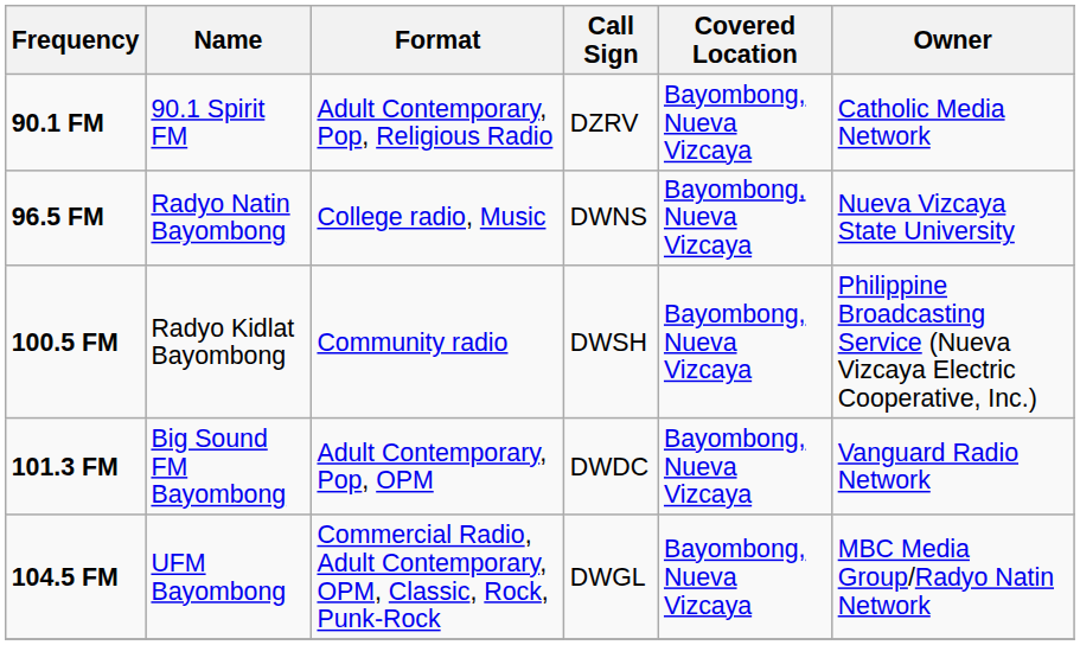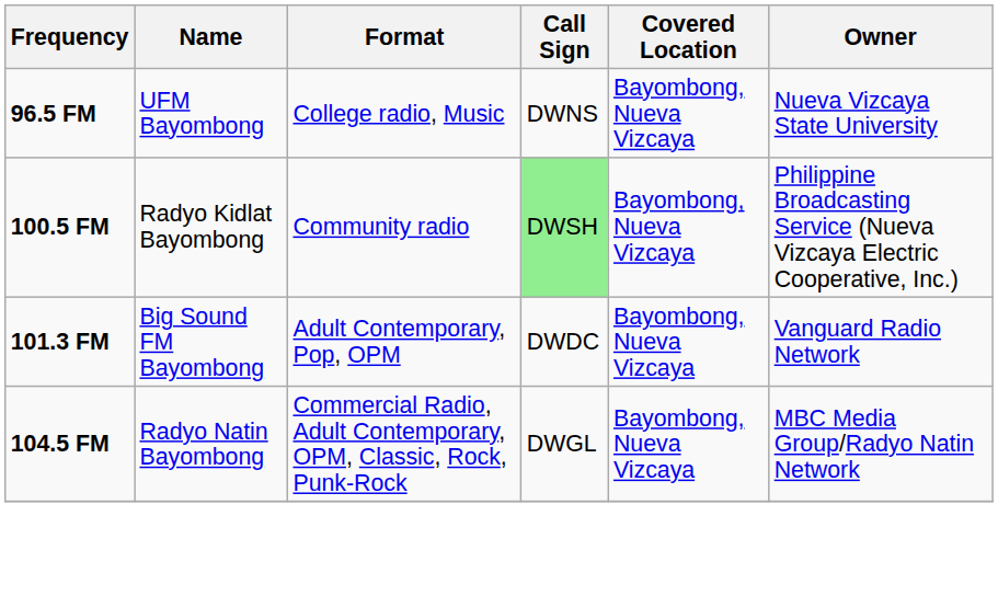 <table class="wikitable" style="font-size: 90%;">
 <tr>
 <th>Frequency</th>
 <th>Name</th>
 <th>Format</th>
 <th>Call Sign</th>
 <th>Covered Location</th>
 <th>Owner</th>
 </tr>
 <tr>
-<td><strong>90.1 FM</strong></td>
-<td><a href='#'>90.1 Spirit FM</a></td>
-<td><a href='#'>Adult Contemporary</a>, <a href='#'>Pop</a>, <a href='#'>Religious Radio</a></td>
-<td>DZRV</td>
-<td><a href='#'>Bayombong, Nueva Vizcaya</a></td>
-<td><a href='#'>Catholic Media Network</a></td>
-</tr>
-<tr>
 <td><strong>96.5 FM</strong></td>
-<td><a href='#'>Radyo Natin Bayombong</a></td>
+<td><a href='#'>UFM Bayombong</a></td>
 <td><a href='#'>College radio</a>, <a href='#'>Music</a></td>
 <td>DWNS</td>
 <td><a href='#'>Bayombong, Nueva Vizcaya</a></td>
 <td><a href='#'>Nueva Vizcaya State University</a></td>
 </tr>
 <tr>
 <td><strong>100.5 FM</strong></td>
 <td>Radyo Kidlat Bayombong</td>
 <td><a href='#'>Community radio</a></td>
-<td>DWSH</td>
+<td style="background: lightgreen;">DWSH</td>
 <td><a href='#'>Bayombong, Nueva Vizcaya</a></td>
 <td><a href='#'>Philippine Broadcasting Service</a> (Nueva Vizcaya Electric Cooperative, Inc.)</td>
 </tr>
 <tr>
 <td><strong>101.3 FM</strong></td>
 <td><a href='#'>Big Sound FM Bayombong</a></td>
 <td><a href='#'>Adult Contemporary</a>, <a href='#'>Pop</a>, <a href='#'>OPM</a></td>
 <td>DWDC</td>
 <td><a href='#'>Bayombong, Nueva Vizcaya</a></td>
 <td><a href='#'>Vanguard Radio Network</a></td>
 </tr>
 <tr>
 <td><strong>104.5 FM</strong></td>
-<td><a href='#'>UFM Bayombong</a></td>
+<td><a href='#'>Radyo Natin Bayombong</a></td>
 <td><a href='#'>Commercial Radio</a>, <a href='#'>Adult Contemporary</a>, <a href='#'>OPM</a>, <a href='#'>Classic</a>, <a href='#'>Rock</a>, <a href='#'>Punk-Rock</a></td>
 <td>DWGL</td>
 <td><a href='#'>Bayombong, Nueva Vizcaya</a></td>
 <td><a href='#'>MBC Media Group</a>/<a href='#'>Radyo Natin Network</a></td>
 </tr>
 <tr>
 </tr>
 </table>
